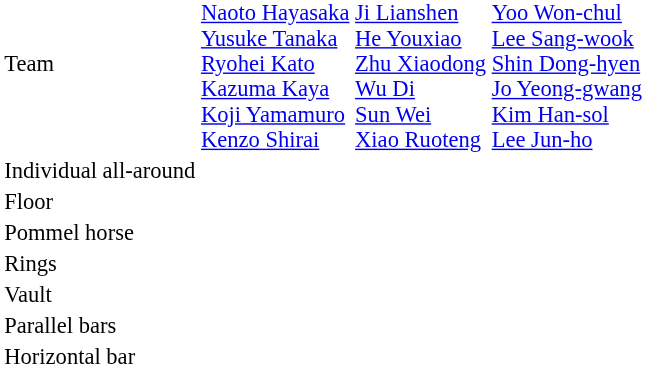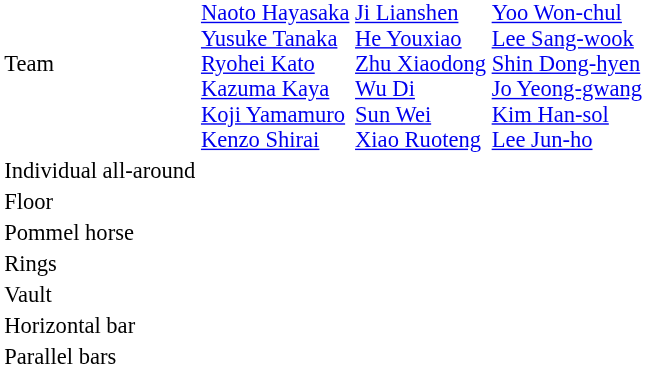 <table>
 <tr>
 <td>Team</td>
 <td><br><a href='#'>Naoto Hayasaka</a><br><a href='#'>Yusuke Tanaka</a><br><a href='#'>Ryohei Kato</a><br><a href='#'>Kazuma Kaya</a><br><a href='#'>Koji Yamamuro</a><br><a href='#'>Kenzo Shirai</a></td>
 <td><br><a href='#'>Ji Lianshen</a><br><a href='#'>He Youxiao</a><br><a href='#'>Zhu Xiaodong</a><br><a href='#'>Wu Di</a><br><a href='#'>Sun Wei</a><br><a href='#'>Xiao Ruoteng</a></td>
 <td><br><a href='#'>Yoo Won-chul</a><br><a href='#'>Lee Sang-wook</a><br><a href='#'>Shin Dong-hyen</a><br><a href='#'>Jo Yeong-gwang</a><br><a href='#'>Kim Han-sol</a><br><a href='#'>Lee Jun-ho</a></td>
 </tr>
 <tr>
 <td>Individual all-around</td>
 <td></td>
 <td></td>
 <td></td>
 </tr>
 <tr>
 <td>Floor</td>
 <td></td>
 <td></td>
 <td></td>
 </tr>
 <tr>
 <td>Pommel horse</td>
 <td></td>
 <td></td>
 <td></td>
 </tr>
 <tr>
 <td>Rings</td>
 <td></td>
 <td></td>
 <td></td>
 </tr>
 <tr>
 <td>Vault</td>
 <td></td>
 <td></td>
 <td></td>
 </tr>
 <tr>
+<td>Horizontal bar</td>
+<td></td>
+<td></td>
+<td></td>
+</tr>
+<tr>
 <td>Parallel bars</td>
 <td></td>
 <td></td>
 <td></td>
 </tr>
-<tr>
-<td>Horizontal bar</td>
-<td></td>
-<td></td>
-<td></td>
-</tr>
 </table>
